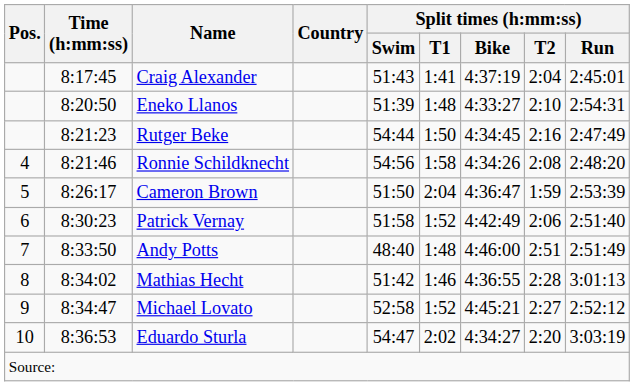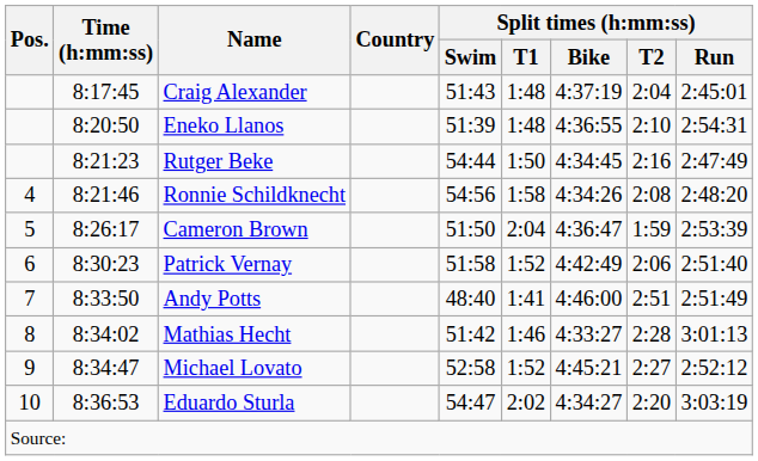 <table class="wikitable" style="text-align:center">
 <tr>
 <th rowspan="2">Pos.</th>
 <th rowspan="2">Time<br>(h:mm:ss)</th>
 <th rowspan="2">Name</th>
 <th rowspan="2">Country</th>
 <th colspan="5">Split times (h:mm:ss)</th>
 </tr>
 <tr>
 <th>Swim</th>
 <th>T1</th>
 <th>Bike</th>
 <th>T2</th>
 <th>Run</th>
 </tr>
 <tr>
 <td></td>
 <td>8:17:45</td>
 <td align='left'><a href='#'>Craig Alexander</a></td>
 <td align='left'></td>
 <td>51:43</td>
-<td>1:41</td>
+<td>1:48</td>
 <td>4:37:19</td>
 <td>2:04</td>
 <td>2:45:01</td>
 </tr>
 <tr>
 <td></td>
 <td>8:20:50</td>
 <td align='left'><a href='#'>Eneko Llanos</a></td>
 <td align='left'></td>
 <td>51:39</td>
 <td>1:48</td>
-<td>4:33:27</td>
+<td>4:36:55</td>
 <td>2:10</td>
 <td>2:54:31</td>
 </tr>
 <tr>
 <td></td>
 <td>8:21:23</td>
 <td align='left'><a href='#'>Rutger Beke</a></td>
 <td align='left'></td>
 <td>54:44</td>
 <td>1:50</td>
 <td>4:34:45</td>
 <td>2:16</td>
 <td>2:47:49</td>
 </tr>
 <tr>
 <td>4</td>
 <td>8:21:46</td>
 <td align='left'><a href='#'>Ronnie Schildknecht</a></td>
 <td align='left'></td>
 <td>54:56</td>
 <td>1:58</td>
 <td>4:34:26</td>
 <td>2:08</td>
 <td>2:48:20</td>
 </tr>
 <tr>
 <td>5</td>
 <td>8:26:17</td>
 <td align='left'><a href='#'>Cameron Brown</a></td>
 <td align='left'></td>
 <td>51:50</td>
 <td>2:04</td>
 <td>4:36:47</td>
 <td>1:59</td>
 <td>2:53:39</td>
 </tr>
 <tr>
 <td>6</td>
 <td>8:30:23</td>
 <td align='left'><a href='#'>Patrick Vernay</a></td>
 <td align='left'></td>
 <td>51:58</td>
 <td>1:52</td>
 <td>4:42:49</td>
 <td>2:06</td>
 <td>2:51:40</td>
 </tr>
 <tr>
 <td>7</td>
 <td>8:33:50</td>
 <td align='left'><a href='#'>Andy Potts</a></td>
 <td align='left'></td>
 <td>48:40</td>
-<td>1:48</td>
+<td>1:41</td>
 <td>4:46:00</td>
 <td>2:51</td>
 <td>2:51:49</td>
 </tr>
 <tr>
 <td>8</td>
 <td>8:34:02</td>
 <td align='left'><a href='#'>Mathias Hecht</a></td>
 <td align='left'></td>
 <td>51:42</td>
 <td>1:46</td>
-<td>4:36:55</td>
+<td>4:33:27</td>
 <td>2:28</td>
 <td>3:01:13</td>
 </tr>
 <tr>
 <td>9</td>
 <td>8:34:47</td>
 <td align='left'><a href='#'>Michael Lovato</a></td>
 <td align='left'></td>
 <td>52:58</td>
 <td>1:52</td>
 <td>4:45:21</td>
 <td>2:27</td>
 <td>2:52:12</td>
 </tr>
 <tr>
 <td>10</td>
 <td>8:36:53</td>
 <td align='left'><a href='#'>Eduardo Sturla</a></td>
 <td align='left'></td>
 <td>54:47</td>
 <td>2:02</td>
 <td>4:34:27</td>
 <td>2:20</td>
 <td>3:03:19</td>
 </tr>
 <tr>
 <td colspan="9" align="left"><small>Source:</small></td>
 </tr>
 </table>
